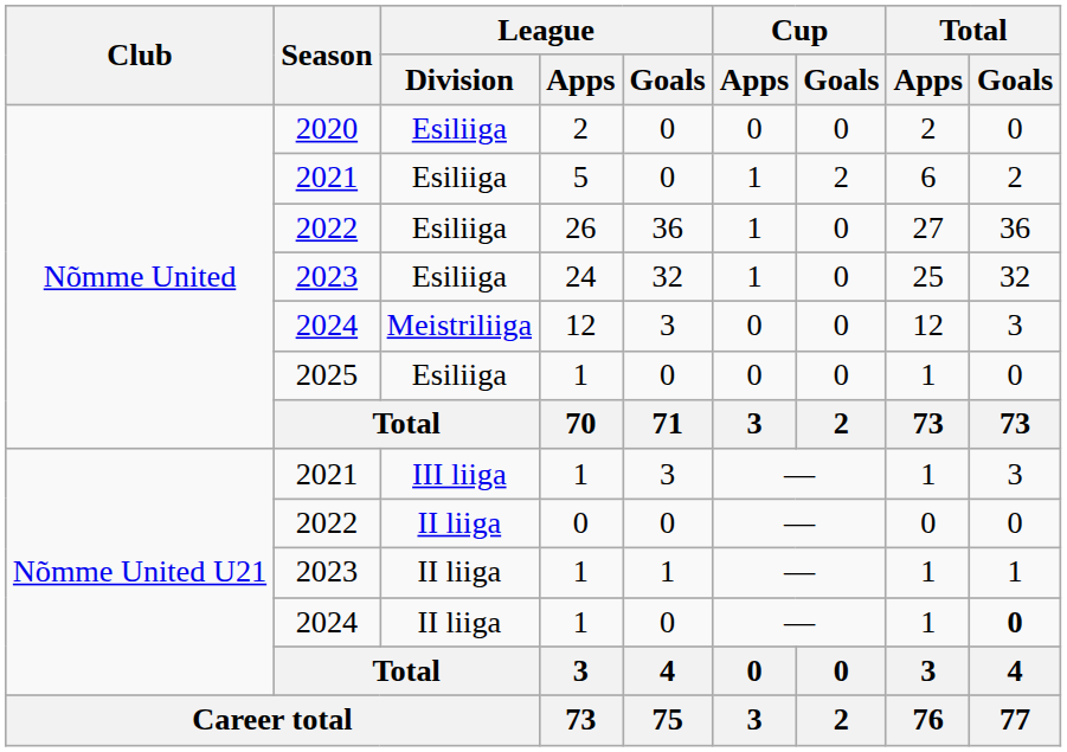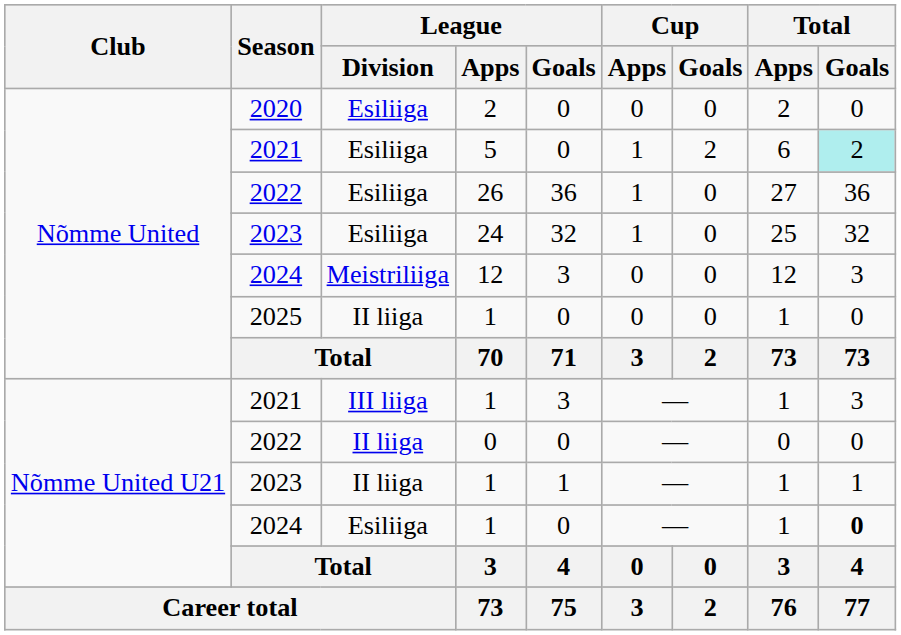 <table class="wikitable" style="text-align: center;">
 <tr>
 <th rowspan="2">Club</th>
 <th rowspan="2">Season</th>
 <th colspan="3">League</th>
 <th colspan="2">Cup</th>
 <th colspan="2">Total</th>
 </tr>
 <tr>
 <th>Division</th>
 <th>Apps</th>
 <th>Goals</th>
 <th>Apps</th>
 <th>Goals</th>
 <th>Apps</th>
 <th>Goals</th>
 </tr>
 <tr>
 <td rowspan="7"><a href='#'>Nõmme United</a></td>
 <td><a href='#'>2020</a></td>
 <td><a href='#'>Esiliiga</a></td>
 <td>2</td>
 <td>0</td>
 <td>0</td>
 <td>0</td>
 <td>2</td>
 <td>0</td>
 </tr>
 <tr>
 <td><a href='#'>2021</a></td>
 <td>Esiliiga</td>
 <td>5</td>
 <td>0</td>
 <td>1</td>
 <td>2</td>
 <td>6</td>
-<td>2</td>
+<td style="background: paleturquoise;">2</td>
 </tr>
 <tr>
 <td><a href='#'>2022</a></td>
 <td>Esiliiga</td>
 <td>26</td>
 <td>36</td>
 <td>1</td>
 <td>0</td>
 <td>27</td>
 <td>36</td>
 </tr>
 <tr>
 <td><a href='#'>2023</a></td>
 <td>Esiliiga</td>
 <td>24</td>
 <td>32</td>
 <td>1</td>
 <td>0</td>
 <td>25</td>
 <td>32</td>
 </tr>
 <tr>
 <td><a href='#'>2024</a></td>
 <td><a href='#'>Meistriliiga</a></td>
 <td>12</td>
 <td>3</td>
 <td>0</td>
 <td>0</td>
 <td>12</td>
 <td>3</td>
 </tr>
 <tr>
 <td>2025</td>
-<td>Esiliiga</td>
+<td>II liiga</td>
 <td>1</td>
 <td>0</td>
 <td>0</td>
 <td>0</td>
 <td>1</td>
 <td>0</td>
 </tr>
 <tr>
 <th colspan=2>Total</th>
 <th>70</th>
 <th>71</th>
 <th>3</th>
 <th>2</th>
 <th>73</th>
 <th>73</th>
 </tr>
 <tr>
 <td rowspan="5"><a href='#'>Nõmme United U21</a></td>
 <td>2021</td>
 <td><a href='#'>III liiga</a></td>
 <td>1</td>
 <td>3</td>
 <td colspan="2">—</td>
 <td>1</td>
 <td>3</td>
 </tr>
 <tr>
 <td>2022</td>
 <td><a href='#'>II liiga</a></td>
 <td>0</td>
 <td>0</td>
 <td colspan="2">—</td>
 <td>0</td>
 <td>0</td>
 </tr>
 <tr>
 <td>2023</td>
 <td>II liiga</td>
 <td>1</td>
 <td>1</td>
 <td colspan="2">—</td>
 <td>1</td>
 <td>1</td>
 </tr>
 <tr>
 <td>2024</td>
-<td>II liiga</td>
+<td>Esiliiga</td>
 <td>1</td>
 <td>0</td>
 <td colspan="2">—</td>
 <td>1</td>
 <td><strong>0</strong></td>
 </tr>
 <tr>
 <th colspan=2>Total</th>
 <th>3</th>
 <th>4</th>
 <th>0</th>
 <th>0</th>
 <th>3</th>
 <th>4</th>
 </tr>
 <tr>
 <th colspan=3>Career total</th>
 <th>73</th>
 <th>75</th>
 <th>3</th>
 <th>2</th>
 <th>76</th>
 <th>77</th>
 </tr>
 </table>
